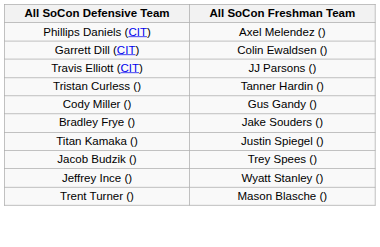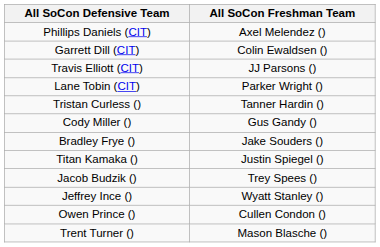 <table class="wikitable" style="text-align:center;">
 <tr>
 <th style="width:250px;">All SoCon Defensive Team</th>
 <th style="width:250px;">All SoCon Freshman Team</th>
 </tr>
 <tr>
 <td>Phillips Daniels (<a href='#'>CIT</a>)</td>
 <td>Axel Melendez ()</td>
 </tr>
 <tr>
 <td>Garrett Dill (<a href='#'>CIT</a>)</td>
 <td>Colin Ewaldsen ()</td>
 </tr>
 <tr>
 <td>Travis Elliott (<a href='#'>CIT</a>)</td>
 <td>JJ Parsons ()</td>
+</tr>
+<tr>
+<td>Lane Tobin (<a href='#'>CIT</a>)</td>
+<td>Parker Wright ()</td>
 </tr>
 <tr>
 <td>Tristan Curless ()</td>
 <td>Tanner Hardin ()</td>
 </tr>
 <tr>
 <td>Cody Miller ()</td>
 <td>Gus Gandy ()</td>
 </tr>
 <tr>
 <td>Bradley Frye ()</td>
 <td>Jake Souders ()</td>
 </tr>
 <tr>
 <td>Titan Kamaka ()</td>
 <td>Justin Spiegel ()</td>
 </tr>
 <tr>
 <td>Jacob Budzik ()</td>
 <td>Trey Spees ()</td>
 </tr>
 <tr>
 <td>Jeffrey Ince ()</td>
 <td>Wyatt Stanley ()</td>
 </tr>
 <tr>
+<td>Owen Prince ()</td>
+<td>Cullen Condon ()</td>
+</tr>
+<tr>
 <td>Trent Turner ()</td>
 <td>Mason Blasche ()</td>
 </tr>
 </table>
